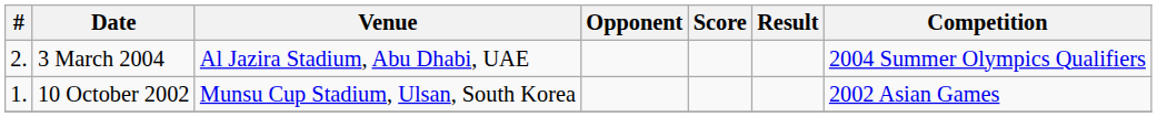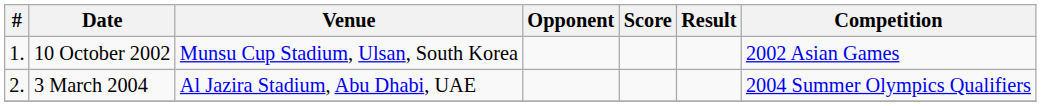 <table class="wikitable">
 <tr>
 <th>#</th>
 <th>Date</th>
 <th>Venue</th>
 <th>Opponent</th>
 <th>Score</th>
 <th>Result</th>
 <th>Competition</th>
 </tr>
 <tr>
+<td>1.</td>
+<td>10 October 2002</td>
+<td><a href='#'>Munsu Cup Stadium</a>, <a href='#'>Ulsan</a>, South Korea</td>
+<td></td>
+<td></td>
+<td></td>
+<td><a href='#'>2002 Asian Games</a></td>
+</tr>
+<tr>
 <td>2.</td>
 <td>3 March 2004</td>
 <td><a href='#'>Al Jazira Stadium</a>, <a href='#'>Abu Dhabi</a>, UAE</td>
 <td></td>
 <td></td>
 <td></td>
 <td><a href='#'>2004 Summer Olympics Qualifiers</a></td>
 </tr>
 <tr>
-<td>1.</td>
-<td>10 October 2002</td>
-<td><a href='#'>Munsu Cup Stadium</a>, <a href='#'>Ulsan</a>, South Korea</td>
-<td></td>
-<td></td>
-<td></td>
-<td><a href='#'>2002 Asian Games</a></td>
-</tr>
-<tr>
 </tr>
 </table>
